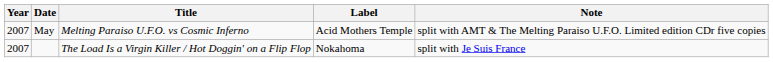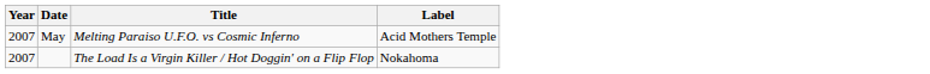 <table class="wikitable">
 <tr>
 <th>Year</th>
 <th>Date</th>
 <th>Title</th>
 <th>Label</th>
-<th>Note</th>
 </tr>
 <tr>
 <td>2007</td>
 <td>May</td>
 <td><em>Melting Paraiso U.F.O. vs Cosmic Inferno</em></td>
 <td>Acid Mothers Temple</td>
-<td>split with AMT & The Melting Paraiso U.F.O. Limited edition CDr five copies </td>
 </tr>
 <tr>
 <td>2007</td>
 <td></td>
 <td><em>The Load Is a Virgin Killer / Hot Doggin' on a Flip Flop</em></td>
 <td>Nokahoma</td>
-<td>split with <a href='#'>Je Suis France</a></td>
 </tr>
 </table>
